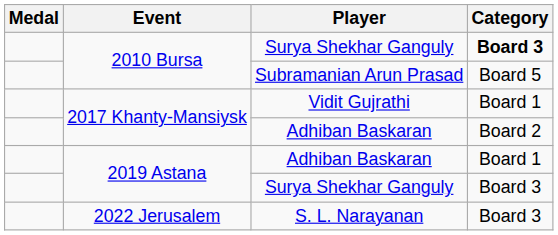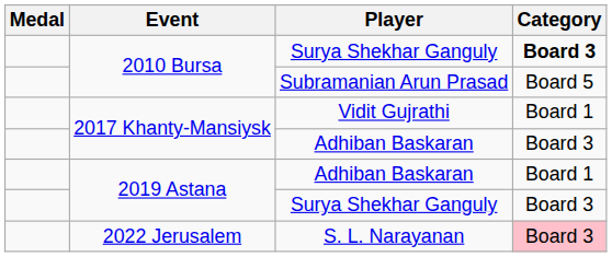 <table class="wikitable sortable" style="text-align:center">
 <tr>
 <th>Medal</th>
 <th>Event</th>
 <th>Player</th>
 <th>Category</th>
 </tr>
 <tr>
 <td></td>
 <td rowspan=2><a href='#'>2010 Bursa</a></td>
 <td><a href='#'>Surya Shekhar Ganguly</a></td>
 <td><strong>Board 3</strong></td>
 </tr>
 <tr>
 <td></td>
 <td><a href='#'>Subramanian Arun Prasad</a></td>
 <td>Board 5</td>
 </tr>
 <tr>
 <td></td>
 <td rowspan=2><a href='#'>2017 Khanty-Mansiysk</a></td>
 <td><a href='#'>Vidit Gujrathi</a></td>
 <td>Board 1</td>
 </tr>
 <tr>
 <td></td>
 <td><a href='#'>Adhiban Baskaran</a></td>
-<td>Board 2</td>
+<td>Board 3</td>
 </tr>
 <tr>
 <td></td>
 <td rowspan=2><a href='#'>2019 Astana</a></td>
 <td><a href='#'>Adhiban Baskaran</a></td>
 <td>Board 1</td>
 </tr>
 <tr>
 <td></td>
 <td><a href='#'>Surya Shekhar Ganguly</a></td>
 <td>Board 3</td>
 </tr>
 <tr>
 <td></td>
 <td><a href='#'>2022 Jerusalem</a></td>
 <td><a href='#'>S. L. Narayanan</a></td>
-<td>Board 3</td>
+<td style="background: pink;">Board 3</td>
 </tr>
 </table>
